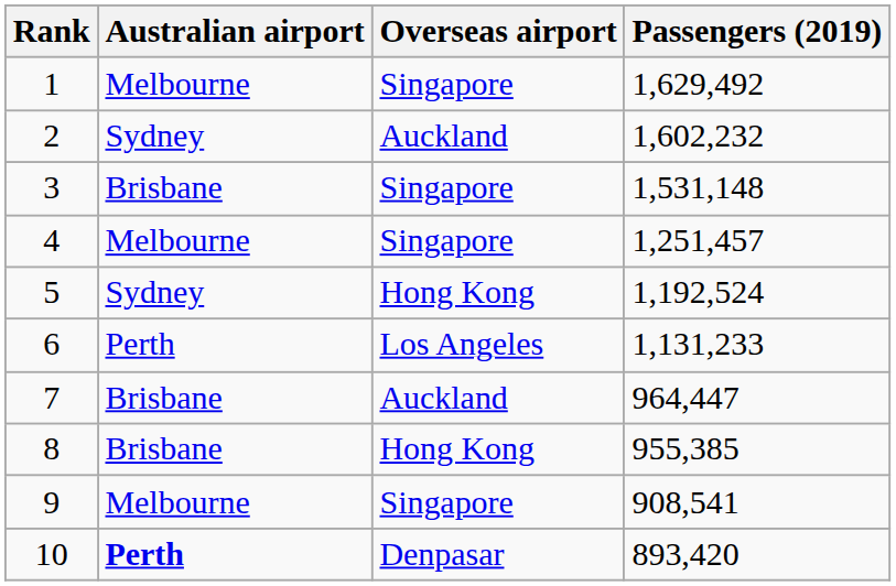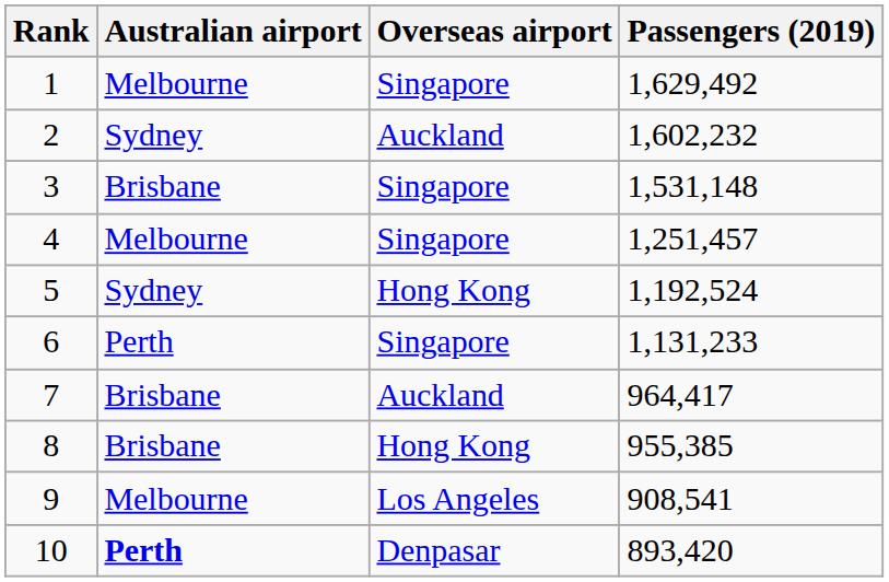 <table class="wikitable sortable">
 <tr style="background:lightgrey;">
 <th>Rank</th>
 <th>Australian airport</th>
 <th>Overseas airport</th>
 <th>Passengers (2019)</th>
 </tr>
 <tr>
 <td align=center>1</td>
 <td> <a href='#'>Melbourne</a></td>
 <td> <a href='#'>Singapore</a></td>
 <td>1,629,492</td>
 </tr>
 <tr>
 <td align=center>2</td>
 <td> <a href='#'>Sydney</a></td>
 <td> <a href='#'>Auckland</a></td>
 <td>1,602,232</td>
 </tr>
 <tr>
 <td align=center>3</td>
 <td> <a href='#'>Brisbane</a></td>
 <td> <a href='#'>Singapore</a></td>
 <td>1,531,148</td>
 </tr>
 <tr>
 <td align=center>4</td>
 <td> <a href='#'>Melbourne</a></td>
 <td> <a href='#'>Singapore</a></td>
 <td>1,251,457</td>
 </tr>
 <tr>
 <td align=center>5</td>
 <td> <a href='#'>Sydney</a></td>
 <td> <a href='#'>Hong Kong</a></td>
 <td>1,192,524</td>
 </tr>
 <tr>
 <td align=center>6</td>
 <td> <a href='#'>Perth</a></td>
-<td> <a href='#'>Los Angeles</a></td>
+<td> <a href='#'>Singapore</a></td>
 <td>1,131,233</td>
 </tr>
 <tr>
 <td align=center>7</td>
 <td> <a href='#'>Brisbane</a></td>
 <td> <a href='#'>Auckland</a></td>
-<td>964,447</td>
+<td>964,417</td>
 </tr>
 <tr>
 <td align=center>8</td>
 <td> <a href='#'>Brisbane</a></td>
 <td> <a href='#'>Hong Kong</a></td>
 <td>955,385</td>
 </tr>
 <tr>
 <td align=center>9</td>
 <td> <a href='#'>Melbourne</a></td>
-<td> <a href='#'>Singapore</a></td>
+<td> <a href='#'>Los Angeles</a></td>
 <td>908,541</td>
 </tr>
 <tr>
 <td align=center>10</td>
 <td><strong> <a href='#'>Perth</a></strong></td>
 <td> <a href='#'>Denpasar</a></td>
 <td>893,420</td>
 </tr>
 </table>
